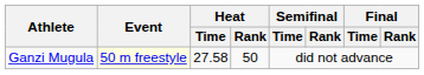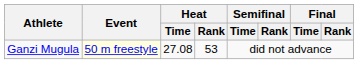 <table class=wikitable style="font-size:90%">
 <tr>
 <th rowspan="2">Athlete</th>
 <th rowspan="2">Event</th>
 <th colspan="2">Heat</th>
 <th colspan="2">Semifinal</th>
 <th colspan="2">Final</th>
 </tr>
 <tr style="font-size:95%">
 <th>Time</th>
 <th>Rank</th>
 <th>Time</th>
 <th>Rank</th>
 <th>Time</th>
 <th>Rank</th>
 </tr>
 <tr align=center>
 <td align=left><a href='#'>Ganzi Mugula</a></td>
 <td align=left style="background: lightyellow;"><a href='#'>50 m freestyle</a></td>
-<td>27.58</td>
-<td>50</td>
+<td>27.08</td>
+<td>53</td>
 <td colspan=4>did not advance</td>
 </tr>
 </table>
